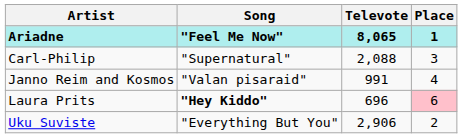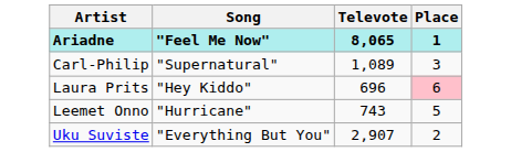 <table class="sortable wikitable" style="margin: 1em auto 1em auto; text-align:center;">
 <tr>
 <th>Artist</th>
 <th>Song</th>
 <th>Televote</th>
 <th>Place</th>
 </tr>
 <tr style="font-weight:bold; background:paleturquoise;">
 <td align="left">Ariadne</td>
 <td align="left">"Feel Me Now"</td>
 <td>8,065</td>
 <td>1</td>
 </tr>
 <tr>
 <td align="left">Carl-Philip</td>
 <td align="left">"Supernatural"</td>
-<td>2,088</td>
+<td>1,089</td>
 <td>3</td>
 </tr>
 <tr>
-<td align="left">Janno Reim and Kosmos</td>
-<td align="left">"Valan pisaraid"</td>
-<td>991</td>
-<td>4</td>
-</tr>
-<tr>
 <td align="left">Laura Prits</td>
-<td align="left"><strong>"Hey Kiddo"</strong></td>
+<td align="left">"Hey Kiddo"</td>
 <td>696</td>
 <td style="background: pink;">6</td>
 </tr>
 <tr>
+<td align="left">Leemet Onno</td>
+<td align="left">"Hurricane"</td>
+<td>743</td>
+<td>5</td>
+</tr>
+<tr>
 <td align="left"><a href='#'>Uku Suviste</a></td>
 <td align="left">"Everything But You"</td>
-<td>2,906</td>
+<td>2,907</td>
 <td>2</td>
 </tr>
 </table>
